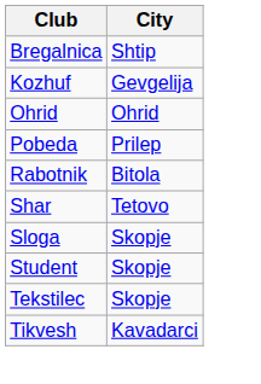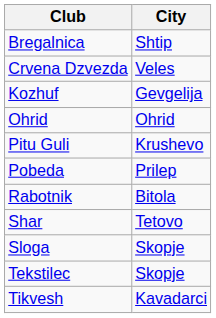 <table class="wikitable">
 <tr>
 <th>Club</th>
 <th>City</th>
 </tr>
 <tr>
 <td><a href='#'>Bregalnica</a></td>
 <td><a href='#'>Shtip</a></td>
 </tr>
 <tr>
+<td><a href='#'>Crvena Dzvezda</a></td>
+<td><a href='#'>Veles</a></td>
+</tr>
+<tr>
 <td><a href='#'>Kozhuf</a></td>
 <td><a href='#'>Gevgelija</a></td>
 </tr>
 <tr>
 <td><a href='#'>Ohrid</a></td>
 <td><a href='#'>Ohrid</a></td>
+</tr>
+<tr>
+<td><a href='#'>Pitu Guli</a></td>
+<td><a href='#'>Krushevo</a></td>
 </tr>
 <tr>
 <td><a href='#'>Pobeda</a></td>
 <td><a href='#'>Prilep</a></td>
 </tr>
 <tr>
 <td><a href='#'>Rabotnik</a></td>
 <td><a href='#'>Bitola</a></td>
 </tr>
 <tr>
 <td><a href='#'>Shar</a></td>
 <td><a href='#'>Tetovo</a></td>
 </tr>
 <tr>
 <td><a href='#'>Sloga</a></td>
 <td><a href='#'>Skopje</a></td>
 </tr>
 <tr>
-<td><a href='#'>Student</a></td>
-<td><a href='#'>Skopje</a></td>
-</tr>
-<tr>
 <td><a href='#'>Tekstilec</a></td>
 <td><a href='#'>Skopje</a></td>
 </tr>
 <tr>
 <td><a href='#'>Tikvesh</a></td>
 <td><a href='#'>Kavadarci</a></td>
 </tr>
 </table>
